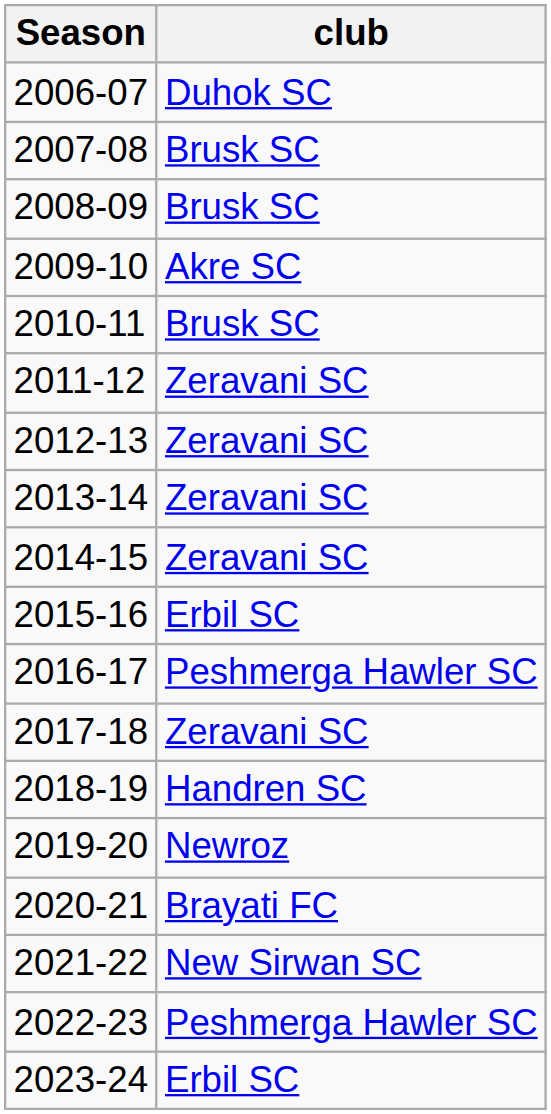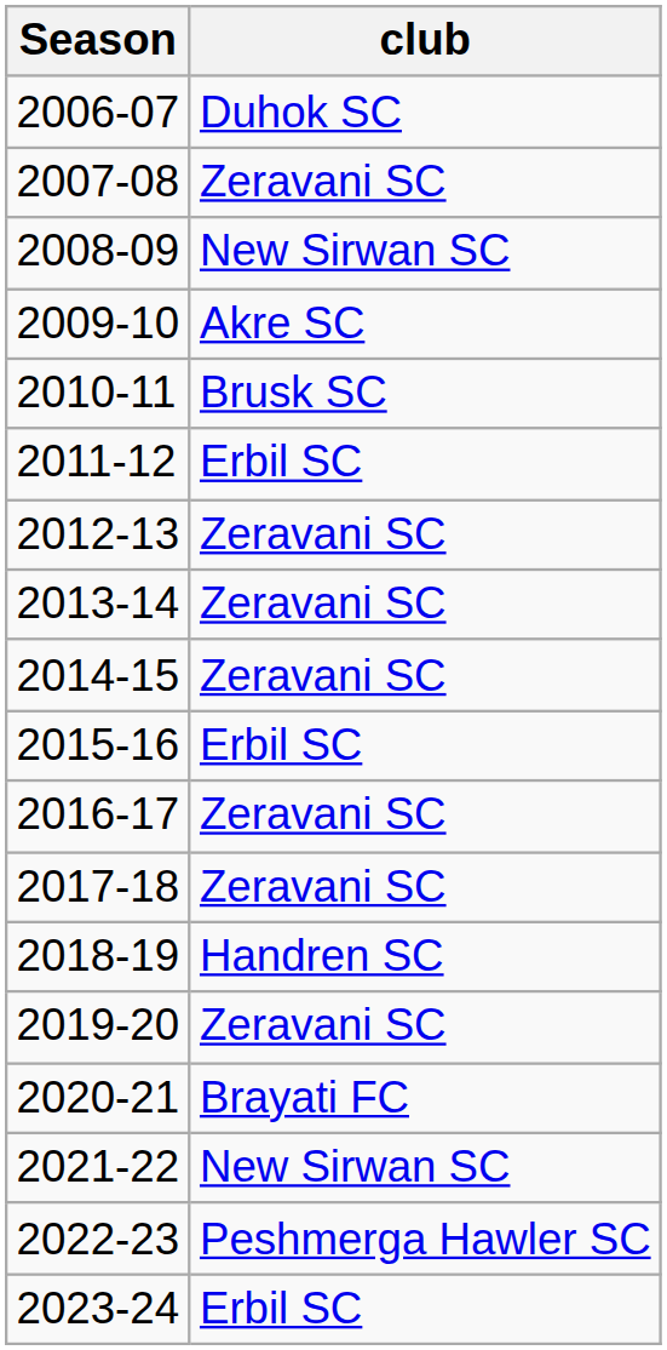 <table class="wikitable">
 <tr>
 <th>Season</th>
 <th>club</th>
 </tr>
 <tr>
 <td>2006-07</td>
 <td><a href='#'>Duhok SC</a></td>
 </tr>
 <tr>
 <td>2007-08</td>
-<td><a href='#'>Brusk SC</a></td>
+<td><a href='#'>Zeravani SC</a></td>
 </tr>
 <tr>
 <td>2008-09</td>
-<td><a href='#'>Brusk SC</a></td>
+<td><a href='#'>New Sirwan SC</a></td>
 </tr>
 <tr>
 <td>2009-10</td>
 <td><a href='#'>Akre SC</a></td>
 </tr>
 <tr>
 <td>2010-11</td>
 <td><a href='#'>Brusk SC</a></td>
 </tr>
 <tr>
 <td>2011-12</td>
-<td><a href='#'>Zeravani SC</a></td>
+<td><a href='#'>Erbil SC</a></td>
 </tr>
 <tr>
 <td>2012-13</td>
 <td><a href='#'>Zeravani SC</a></td>
 </tr>
 <tr>
 <td>2013-14</td>
 <td><a href='#'>Zeravani SC</a></td>
 </tr>
 <tr>
 <td>2014-15</td>
 <td><a href='#'>Zeravani SC</a></td>
 </tr>
 <tr>
 <td>2015-16</td>
 <td><a href='#'>Erbil SC</a></td>
 </tr>
 <tr>
 <td>2016-17</td>
-<td><a href='#'>Peshmerga Hawler SC</a></td>
+<td><a href='#'>Zeravani SC</a></td>
 </tr>
 <tr>
 <td>2017-18</td>
 <td><a href='#'>Zeravani SC</a></td>
 </tr>
 <tr>
 <td>2018-19</td>
 <td><a href='#'>Handren SC</a></td>
 </tr>
 <tr>
 <td>2019-20</td>
-<td><a href='#'>Newroz</a></td>
+<td><a href='#'>Zeravani SC</a></td>
 </tr>
 <tr>
 <td>2020-21</td>
 <td><a href='#'>Brayati FC</a></td>
 </tr>
 <tr>
 <td>2021-22</td>
 <td><a href='#'>New Sirwan SC</a></td>
 </tr>
 <tr>
 <td>2022-23</td>
 <td><a href='#'>Peshmerga Hawler SC</a></td>
 </tr>
 <tr>
 <td>2023-24</td>
 <td><a href='#'>Erbil SC</a></td>
 </tr>
 </table>
